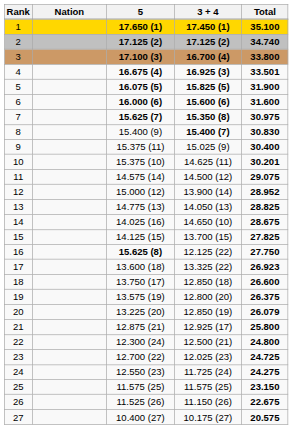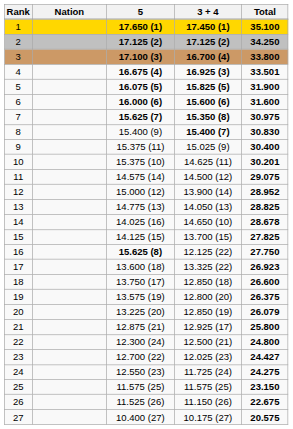 <table class="wikitable sortable" style="text-align:center; font-size:85%">
 <tr>
 <th scope="col" style="width:20px;">Rank</th>
 <th ! scope="col" style="width:100px;">Nation</th>
 <th ! scope="col" style="width:90px;">5 </th>
 <th ! scope="col" style="width:90px;">3  + 4 </th>
 <th ! scope="col" style="width:60px;">Total</th>
 </tr>
 <tr>
 </tr>
 <tr bgcolor=gold>
 <td>1</td>
 <td align=left><strong></strong></td>
 <td><strong>17.650 (1)</strong></td>
 <td><strong>17.450 (1)</strong></td>
 <td><strong>35.100</strong></td>
 </tr>
 <tr bgcolor=silver>
 <td>2</td>
 <td align=left><strong></strong></td>
 <td><strong>17.125 (2)</strong></td>
 <td><strong>17.125 (2)</strong></td>
-<td><strong>34.740</strong></td>
+<td><strong>34.250</strong></td>
 </tr>
 <tr bgcolor=cc9966>
 <td>3</td>
 <td align=left><strong></strong></td>
 <td><strong>17.100 (3)</strong></td>
 <td><strong>16.700 (4)</strong></td>
 <td><strong>33.800</strong></td>
 </tr>
 <tr>
 <td>4</td>
 <td align=left><strong></strong></td>
 <td><strong>16.675 (4)</strong></td>
 <td><strong>16.925 (3)</strong></td>
 <td><strong>33.501</strong></td>
 </tr>
 <tr>
 <td>5</td>
 <td align=left><strong></strong></td>
 <td><strong>16.075 (5)</strong></td>
 <td><strong>15.825 (5)</strong></td>
 <td><strong>31.900</strong></td>
 </tr>
 <tr>
 <td>6</td>
 <td align=left><strong></strong></td>
 <td><strong>16.000 (6)</strong></td>
 <td><strong>15.600 (6)</strong></td>
 <td><strong>31.600</strong></td>
 </tr>
 <tr>
 <td>7</td>
 <td align=left><strong></strong></td>
 <td><strong>15.625 (7)</strong></td>
 <td><strong>15.350 (8)</strong></td>
 <td><strong>30.975</strong></td>
 </tr>
 <tr>
 <td>8</td>
 <td align=left><strong></strong></td>
 <td>15.400 (9)</td>
 <td><strong>15.400 (7)</strong></td>
 <td><strong>30.830</strong></td>
 </tr>
 <tr>
 <td>9</td>
 <td align=left><strong></strong></td>
 <td>15.375 (11)</td>
 <td>15.025 (9)</td>
 <td><strong>30.400</strong></td>
 </tr>
 <tr>
 <td>10</td>
 <td align=left><strong></strong></td>
 <td>15.375 (10)</td>
 <td>14.625 (11)</td>
 <td><strong>30.201</strong></td>
 </tr>
 <tr>
 <td>11</td>
 <td align=left><strong></strong></td>
 <td>14.575 (14)</td>
 <td>14.500 (12)</td>
 <td><strong>29.075</strong></td>
 </tr>
 <tr>
 <td>12</td>
 <td align=left><strong></strong></td>
 <td>15.000 (12)</td>
 <td>13.900 (14)</td>
 <td><strong>28.952</strong></td>
 </tr>
 <tr>
 <td>13</td>
 <td align=left><strong></strong></td>
 <td>14.775 (13)</td>
 <td>14.050 (13)</td>
 <td><strong>28.825</strong></td>
 </tr>
 <tr>
 <td>14</td>
 <td align=left><strong></strong></td>
 <td>14.025 (16)</td>
 <td>14.650 (10)</td>
-<td><strong>28.675</strong></td>
+<td><strong>28.678</strong></td>
 </tr>
 <tr>
 <td>15</td>
 <td align=left><strong></strong></td>
 <td>14.125 (15)</td>
 <td>13.700 (15)</td>
 <td><strong>27.825</strong></td>
 </tr>
 <tr>
 <td>16</td>
 <td align=left><strong></strong></td>
 <td><strong>15.625 (8)</strong></td>
 <td>12.125 (22)</td>
 <td><strong>27.750</strong></td>
 </tr>
 <tr>
 <td>17</td>
 <td align=left><strong></strong></td>
 <td>13.600 (18)</td>
 <td>13.325 (22)</td>
 <td><strong>26.923</strong></td>
 </tr>
 <tr>
 <td>18</td>
 <td align=left><strong></strong></td>
 <td>13.750 (17)</td>
 <td>12.850 (18)</td>
 <td><strong>26.600</strong></td>
 </tr>
 <tr>
 <td>19</td>
 <td align=left><strong></strong></td>
 <td>13.575 (19)</td>
 <td>12.800 (20)</td>
 <td><strong>26.375</strong></td>
 </tr>
 <tr>
 <td>20</td>
 <td align=left><strong></strong></td>
 <td>13.225 (20)</td>
 <td>12.850 (19)</td>
 <td><strong>26.079</strong></td>
 </tr>
 <tr>
 <td>21</td>
 <td align=left><strong></strong></td>
 <td>12.875 (21)</td>
 <td>12.925 (17)</td>
 <td><strong>25.800</strong></td>
 </tr>
 <tr>
 <td>22</td>
 <td align=left><strong></strong></td>
 <td>12.300 (24)</td>
 <td>12.500 (21)</td>
 <td><strong>24.800</strong></td>
 </tr>
 <tr>
 <td>23</td>
 <td align=left><strong></strong></td>
 <td>12.700 (22)</td>
 <td>12.025 (23)</td>
-<td><strong>24.725</strong></td>
+<td><strong>24.427</strong></td>
 </tr>
 <tr>
 <td>24</td>
 <td align=left><strong></strong></td>
 <td>12.550 (23)</td>
 <td>11.725 (24)</td>
 <td><strong>24.275</strong></td>
 </tr>
 <tr>
 <td>25</td>
 <td align=left><strong></strong></td>
 <td>11.575 (25)</td>
 <td>11.575 (25)</td>
 <td><strong>23.150</strong></td>
 </tr>
 <tr>
 <td>26</td>
 <td align=left><strong></strong></td>
 <td>11.525 (26)</td>
 <td>11.150 (26)</td>
 <td><strong>22.675</strong></td>
 </tr>
 <tr>
 <td>27</td>
 <td align=left><strong></strong></td>
 <td>10.400 (27)</td>
 <td>10.175 (27)</td>
 <td><strong>20.575</strong></td>
 </tr>
 </table>
